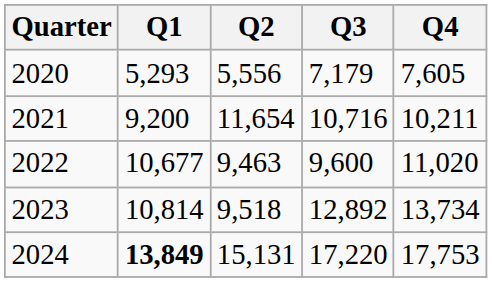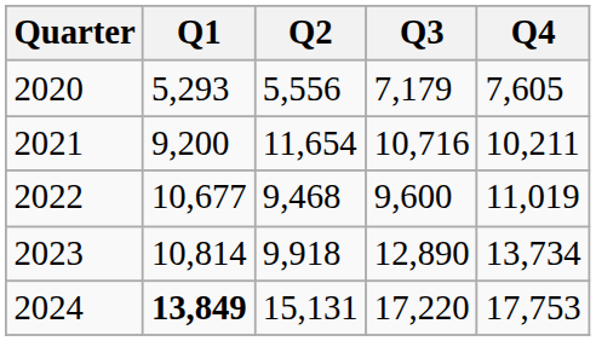 <table class="wikitable">
 <tr>
 <th>Quarter</th>
 <th>Q1</th>
 <th>Q2</th>
 <th>Q3</th>
 <th>Q4</th>
 </tr>
 <tr>
 <td>2020</td>
 <td>5,293</td>
 <td>5,556</td>
 <td>7,179</td>
 <td>7,605</td>
 </tr>
 <tr>
 <td>2021</td>
 <td>9,200</td>
 <td>11,654</td>
 <td>10,716</td>
 <td>10,211</td>
 </tr>
 <tr>
 <td>2022</td>
 <td>10,677</td>
-<td>9,463</td>
+<td>9,468</td>
 <td>9,600</td>
-<td>11,020</td>
+<td>11,019</td>
 </tr>
 <tr>
 <td>2023</td>
 <td>10,814</td>
-<td>9,518</td>
-<td>12,892</td>
+<td>9,918</td>
+<td>12,890</td>
 <td>13,734</td>
 </tr>
 <tr>
 <td>2024</td>
 <td><strong>13,849</strong></td>
 <td>15,131</td>
 <td>17,220</td>
 <td>17,753</td>
 </tr>
 </table>
